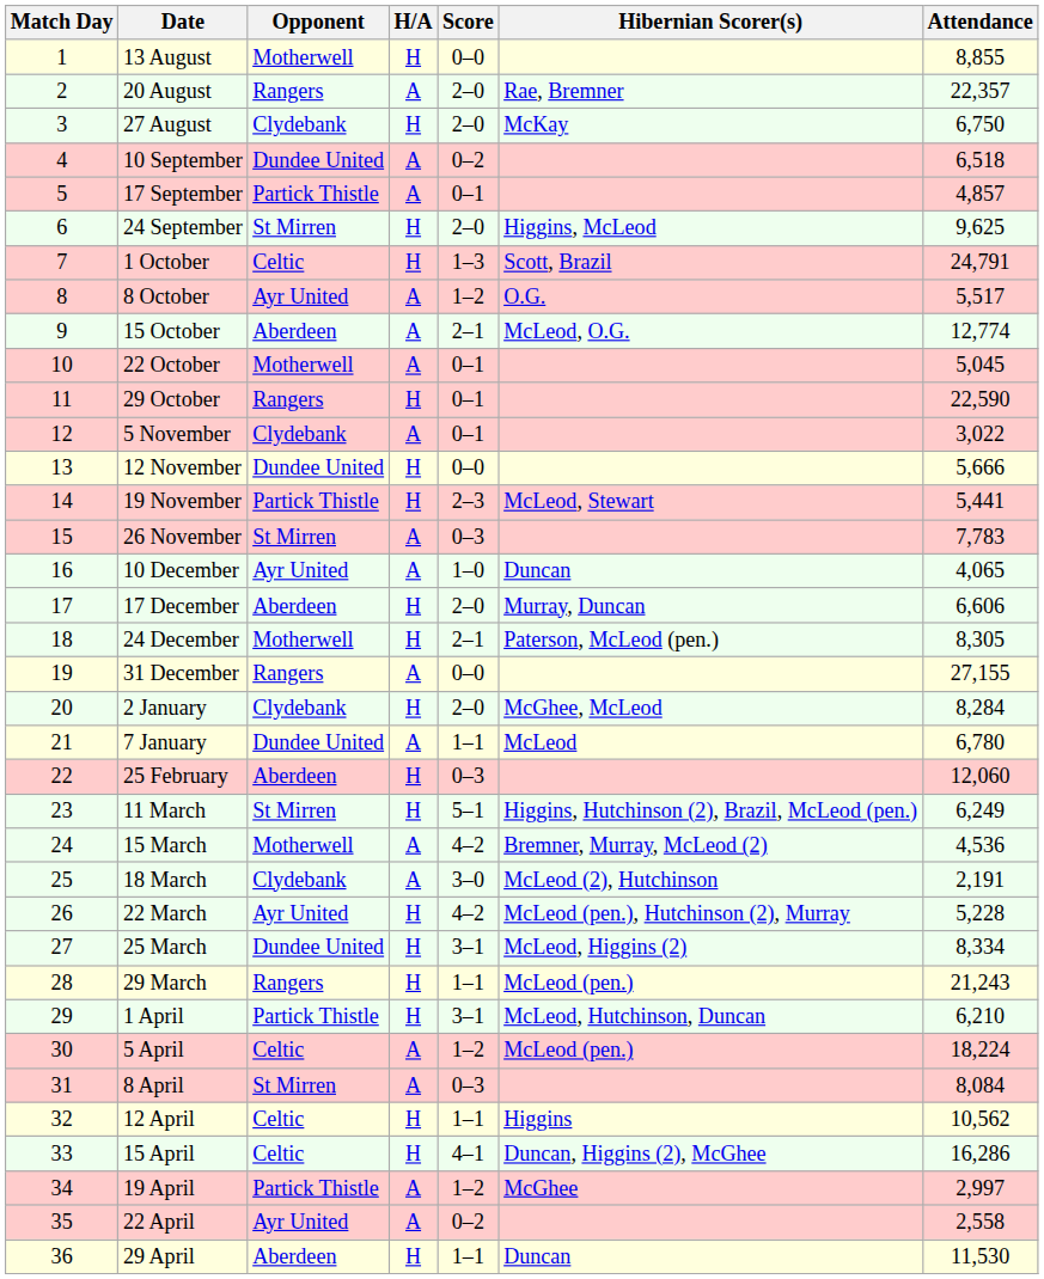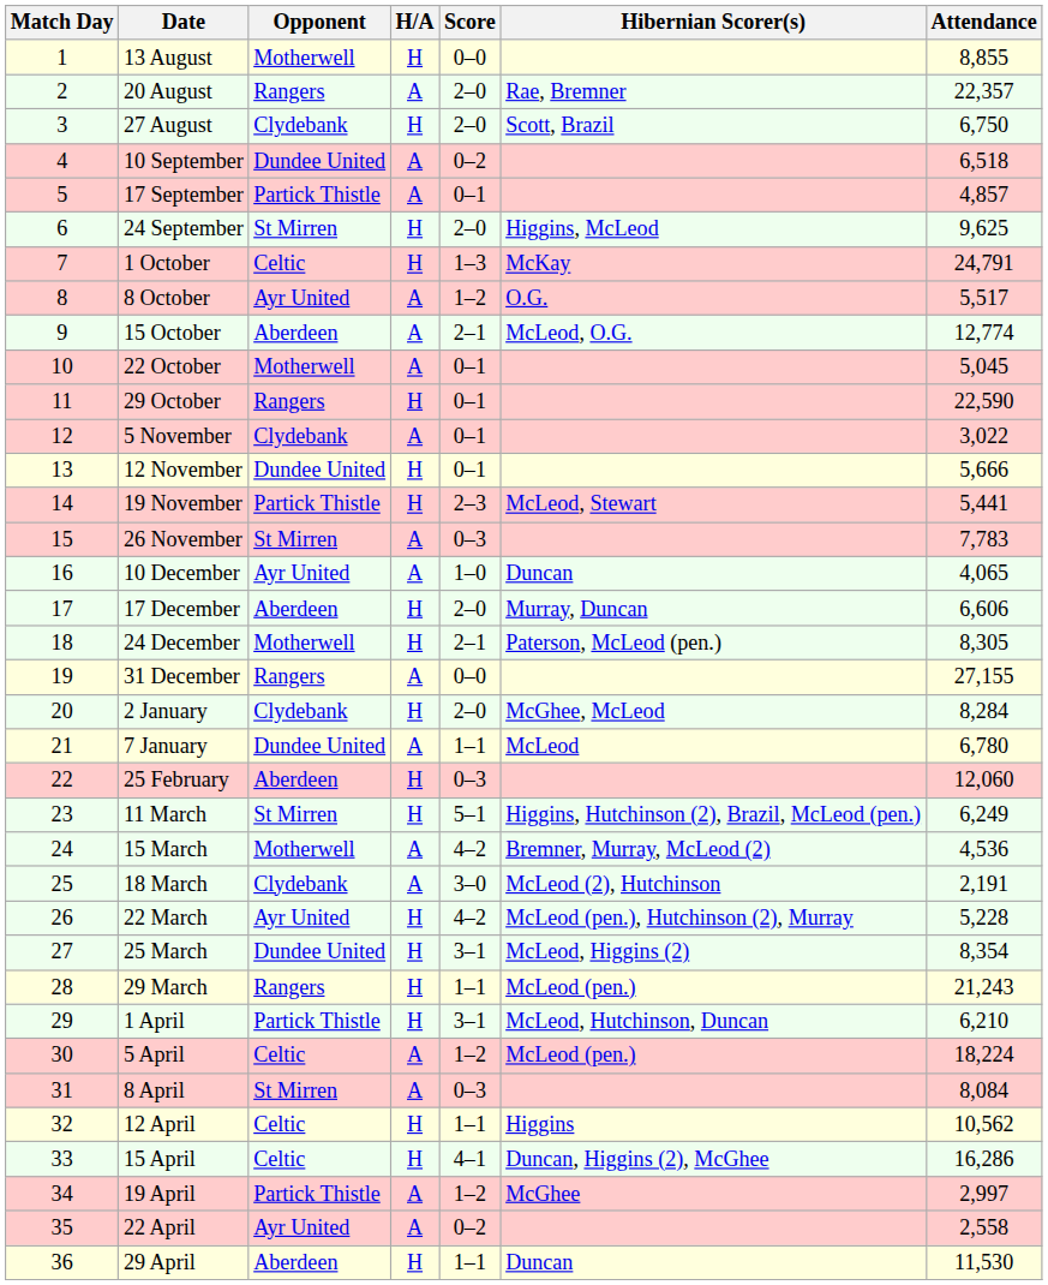 <table class="wikitable" style="text-align:center">
 <tr>
 <th>Match Day</th>
 <th>Date</th>
 <th>Opponent</th>
 <th>H/A</th>
 <th>Score</th>
 <th>Hibernian Scorer(s)</th>
 <th>Attendance</th>
 </tr>
 <tr bgcolor=#FFFFDD>
 <td>1</td>
 <td align=left>13 August</td>
 <td align=left><a href='#'>Motherwell</a></td>
 <td><a href='#'>H</a></td>
 <td>0–0</td>
 <td align=left></td>
 <td>8,855</td>
 </tr>
 <tr bgcolor=#EEFFEE>
 <td>2</td>
 <td align=left>20 August</td>
 <td align=left><a href='#'>Rangers</a></td>
 <td><a href='#'>A</a></td>
 <td>2–0</td>
 <td align=left><a href='#'>Rae</a>, <a href='#'>Bremner</a></td>
 <td>22,357</td>
 </tr>
 <tr bgcolor=#EEFFEE>
 <td>3</td>
 <td align=left>27 August</td>
 <td align=left><a href='#'>Clydebank</a></td>
 <td><a href='#'>H</a></td>
 <td>2–0</td>
-<td align=left><a href='#'>McKay</a></td>
+<td align=left><a href='#'>Scott</a>, <a href='#'>Brazil</a></td>
 <td>6,750</td>
 </tr>
 <tr bgcolor=#FFCCCC>
 <td>4</td>
 <td align=left>10 September</td>
 <td align=left><a href='#'>Dundee United</a></td>
 <td><a href='#'>A</a></td>
 <td>0–2</td>
 <td align=left></td>
 <td>6,518</td>
 </tr>
 <tr bgcolor=#FFCCCC>
 <td>5</td>
 <td align=left>17 September</td>
 <td align=left><a href='#'>Partick Thistle</a></td>
 <td><a href='#'>A</a></td>
 <td>0–1</td>
 <td align=left></td>
 <td>4,857</td>
 </tr>
 <tr bgcolor=#EEFFEE>
 <td>6</td>
 <td align=left>24 September</td>
 <td align=left><a href='#'>St Mirren</a></td>
 <td><a href='#'>H</a></td>
 <td>2–0</td>
 <td align=left><a href='#'>Higgins</a>, <a href='#'>McLeod</a></td>
 <td>9,625</td>
 </tr>
 <tr bgcolor=#FFCCCC>
 <td>7</td>
 <td align=left>1 October</td>
 <td align=left><a href='#'>Celtic</a></td>
 <td><a href='#'>H</a></td>
 <td>1–3</td>
-<td align=left><a href='#'>Scott</a>, <a href='#'>Brazil</a></td>
+<td align=left><a href='#'>McKay</a></td>
 <td>24,791</td>
 </tr>
 <tr bgcolor=#FFCCCC>
 <td>8</td>
 <td align=left>8 October</td>
 <td align=left><a href='#'>Ayr United</a></td>
 <td><a href='#'>A</a></td>
 <td>1–2</td>
 <td align=left><a href='#'>O.G.</a></td>
 <td>5,517</td>
 </tr>
 <tr bgcolor=#EEFFEE>
 <td>9</td>
 <td align=left>15 October</td>
 <td align=left><a href='#'>Aberdeen</a></td>
 <td><a href='#'>A</a></td>
 <td>2–1</td>
 <td align=left><a href='#'>McLeod</a>, <a href='#'>O.G.</a></td>
 <td>12,774</td>
 </tr>
 <tr bgcolor=#FFCCCC>
 <td>10</td>
 <td align=left>22 October</td>
 <td align=left><a href='#'>Motherwell</a></td>
 <td><a href='#'>A</a></td>
 <td>0–1</td>
 <td align=left></td>
 <td>5,045</td>
 </tr>
 <tr bgcolor=#FFCCCC>
 <td>11</td>
 <td align=left>29 October</td>
 <td align=left><a href='#'>Rangers</a></td>
 <td><a href='#'>H</a></td>
 <td>0–1</td>
 <td align=left></td>
 <td>22,590</td>
 </tr>
 <tr bgcolor=#FFCCCC>
 <td>12</td>
 <td align=left>5 November</td>
 <td align=left><a href='#'>Clydebank</a></td>
 <td><a href='#'>A</a></td>
 <td>0–1</td>
 <td align=left></td>
 <td>3,022</td>
 </tr>
 <tr bgcolor=#FFFFDD>
 <td>13</td>
 <td align=left>12 November</td>
 <td align=left><a href='#'>Dundee United</a></td>
 <td><a href='#'>H</a></td>
-<td>0–0</td>
+<td>0–1</td>
 <td align=left></td>
 <td>5,666</td>
 </tr>
 <tr bgcolor=#FFCCCC>
 <td>14</td>
 <td align=left>19 November</td>
 <td align=left><a href='#'>Partick Thistle</a></td>
 <td><a href='#'>H</a></td>
 <td>2–3</td>
 <td align=left><a href='#'>McLeod</a>, <a href='#'>Stewart</a></td>
 <td>5,441</td>
 </tr>
 <tr bgcolor=#FFCCCC>
 <td>15</td>
 <td align=left>26 November</td>
 <td align=left><a href='#'>St Mirren</a></td>
 <td><a href='#'>A</a></td>
 <td>0–3</td>
 <td align=left></td>
 <td>7,783</td>
 </tr>
 <tr bgcolor=#EEFFEE>
 <td>16</td>
 <td align=left>10 December</td>
 <td align=left><a href='#'>Ayr United</a></td>
 <td><a href='#'>A</a></td>
 <td>1–0</td>
 <td align=left><a href='#'>Duncan</a></td>
 <td>4,065</td>
 </tr>
 <tr bgcolor=#EEFFEE>
 <td>17</td>
 <td align=left>17 December</td>
 <td align=left><a href='#'>Aberdeen</a></td>
 <td><a href='#'>H</a></td>
 <td>2–0</td>
 <td align=left><a href='#'>Murray</a>, <a href='#'>Duncan</a></td>
 <td>6,606</td>
 </tr>
 <tr bgcolor=#EEFFEE>
 <td>18</td>
 <td align=left>24 December</td>
 <td align=left><a href='#'>Motherwell</a></td>
 <td><a href='#'>H</a></td>
 <td>2–1</td>
 <td align=left><a href='#'>Paterson</a>, <a href='#'>McLeod</a> (pen.)</td>
 <td>8,305</td>
 </tr>
 <tr bgcolor=#FFFFDD>
 <td>19</td>
 <td align=left>31 December</td>
 <td align=left><a href='#'>Rangers</a></td>
 <td><a href='#'>A</a></td>
 <td>0–0</td>
 <td align=left></td>
 <td>27,155</td>
 </tr>
 <tr bgcolor=#EEFFEE>
 <td>20</td>
 <td align=left>2 January</td>
 <td align=left><a href='#'>Clydebank</a></td>
 <td><a href='#'>H</a></td>
 <td>2–0</td>
 <td align=left><a href='#'>McGhee</a>, <a href='#'>McLeod</a></td>
 <td>8,284</td>
 </tr>
 <tr bgcolor=#FFFFDD>
 <td>21</td>
 <td align=left>7 January</td>
 <td align=left><a href='#'>Dundee United</a></td>
 <td><a href='#'>A</a></td>
 <td>1–1</td>
 <td align=left><a href='#'>McLeod</a></td>
 <td>6,780</td>
 </tr>
 <tr bgcolor=#FFCCCC>
 <td>22</td>
 <td align=left>25 February</td>
 <td align=left><a href='#'>Aberdeen</a></td>
 <td><a href='#'>H</a></td>
 <td>0–3</td>
 <td align=left></td>
 <td>12,060</td>
 </tr>
 <tr bgcolor=#EEFFEE>
 <td>23</td>
 <td align=left>11 March</td>
 <td align=left><a href='#'>St Mirren</a></td>
 <td><a href='#'>H</a></td>
 <td>5–1</td>
 <td align=left><a href='#'>Higgins</a>, <a href='#'>Hutchinson (2)</a>, <a href='#'>Brazil</a>, <a href='#'>McLeod (pen.)</a></td>
 <td>6,249</td>
 </tr>
 <tr bgcolor=#EEFFEE>
 <td>24</td>
 <td align=left>15 March</td>
 <td align=left><a href='#'>Motherwell</a></td>
 <td><a href='#'>A</a></td>
 <td>4–2</td>
 <td align=left><a href='#'>Bremner</a>, <a href='#'>Murray</a>, <a href='#'>McLeod (2)</a></td>
 <td>4,536</td>
 </tr>
 <tr bgcolor=#EEFFEE>
 <td>25</td>
 <td align=left>18 March</td>
 <td align=left><a href='#'>Clydebank</a></td>
 <td><a href='#'>A</a></td>
 <td>3–0</td>
 <td align=left><a href='#'>McLeod (2)</a>, <a href='#'>Hutchinson</a></td>
 <td>2,191</td>
 </tr>
 <tr bgcolor=#EEFFEE>
 <td>26</td>
 <td align=left>22 March</td>
 <td align=left><a href='#'>Ayr United</a></td>
 <td><a href='#'>H</a></td>
 <td>4–2</td>
 <td align=left><a href='#'>McLeod (pen.)</a>, <a href='#'>Hutchinson (2)</a>, <a href='#'>Murray</a></td>
 <td>5,228</td>
 </tr>
 <tr bgcolor=#EEFFEE>
 <td>27</td>
 <td align=left>25 March</td>
 <td align=left><a href='#'>Dundee United</a></td>
 <td><a href='#'>H</a></td>
 <td>3–1</td>
 <td align=left><a href='#'>McLeod</a>, <a href='#'>Higgins (2)</a></td>
-<td>8,334</td>
+<td>8,354</td>
 </tr>
 <tr bgcolor=#FFFFDD>
 <td>28</td>
 <td align=left>29 March</td>
 <td align=left><a href='#'>Rangers</a></td>
 <td><a href='#'>H</a></td>
 <td>1–1</td>
 <td align=left><a href='#'>McLeod (pen.)</a></td>
 <td>21,243</td>
 </tr>
 <tr bgcolor=#EEFFEE>
 <td>29</td>
 <td align=left>1 April</td>
 <td align=left><a href='#'>Partick Thistle</a></td>
 <td><a href='#'>H</a></td>
 <td>3–1</td>
 <td align=left><a href='#'>McLeod</a>, <a href='#'>Hutchinson</a>, <a href='#'>Duncan</a></td>
 <td>6,210</td>
 </tr>
 <tr bgcolor=#FFCCCC>
 <td>30</td>
 <td align=left>5 April</td>
 <td align=left><a href='#'>Celtic</a></td>
 <td><a href='#'>A</a></td>
 <td>1–2</td>
 <td align=left><a href='#'>McLeod (pen.)</a></td>
 <td>18,224</td>
 </tr>
 <tr bgcolor=#FFCCCC>
 <td>31</td>
 <td align=left>8 April</td>
 <td align=left><a href='#'>St Mirren</a></td>
 <td><a href='#'>A</a></td>
 <td>0–3</td>
 <td align=left></td>
 <td>8,084</td>
 </tr>
 <tr bgcolor=#FFFFDD>
 <td>32</td>
 <td align=left>12 April</td>
 <td align=left><a href='#'>Celtic</a></td>
 <td><a href='#'>H</a></td>
 <td>1–1</td>
 <td align=left><a href='#'>Higgins</a></td>
 <td>10,562</td>
 </tr>
 <tr bgcolor=#EEFFEE>
 <td>33</td>
 <td align=left>15 April</td>
 <td align=left><a href='#'>Celtic</a></td>
 <td><a href='#'>H</a></td>
 <td>4–1</td>
 <td align=left><a href='#'>Duncan</a>, <a href='#'>Higgins (2)</a>, <a href='#'>McGhee</a></td>
 <td>16,286</td>
 </tr>
 <tr bgcolor=#FFCCCC>
 <td>34</td>
 <td align=left>19 April</td>
 <td align=left><a href='#'>Partick Thistle</a></td>
 <td><a href='#'>A</a></td>
 <td>1–2</td>
 <td align=left><a href='#'>McGhee</a></td>
 <td>2,997</td>
 </tr>
 <tr bgcolor=#FFCCCC>
 <td>35</td>
 <td align=left>22 April</td>
 <td align=left><a href='#'>Ayr United</a></td>
 <td><a href='#'>A</a></td>
 <td>0–2</td>
 <td align=left></td>
 <td>2,558</td>
 </tr>
 <tr bgcolor=#FFFFDD>
 <td>36</td>
 <td align=left>29 April</td>
 <td align=left><a href='#'>Aberdeen</a></td>
 <td><a href='#'>H</a></td>
 <td>1–1</td>
 <td align=left><a href='#'>Duncan</a></td>
 <td>11,530</td>
 </tr>
 <tr>
 </tr>
 </table>
